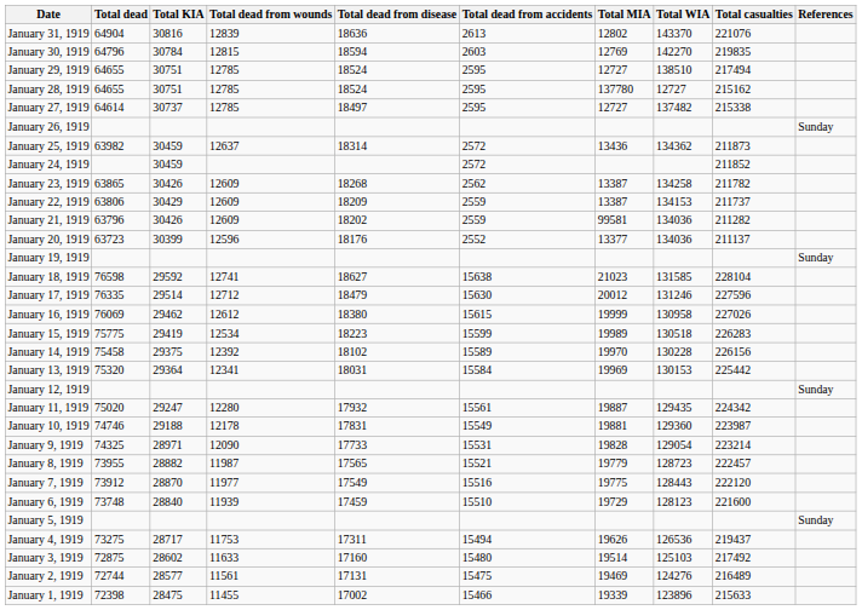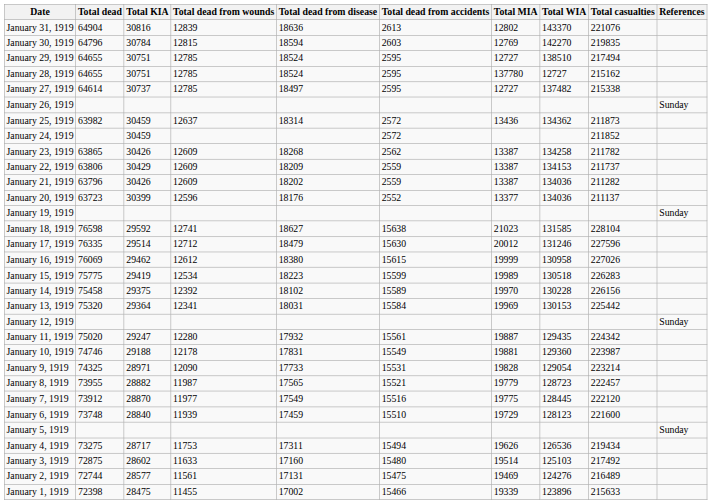 <table role="presentation" class="wikitable mw-collapsible">
 <tr>
 <th>Date</th>
 <th>Total dead</th>
 <th>Total KIA</th>
 <th>Total dead from wounds</th>
 <th>Total dead from disease</th>
 <th>Total dead from accidents</th>
 <th>Total MIA</th>
 <th>Total WIA</th>
 <th>Total casualties</th>
 <th>References</th>
 </tr>
 <tr>
 <td>January 31, 1919</td>
 <td>64904</td>
 <td>30816</td>
 <td>12839</td>
 <td>18636</td>
 <td>2613</td>
 <td>12802</td>
 <td>143370</td>
 <td>221076</td>
 <td></td>
 </tr>
 <tr>
 <td>January 30, 1919</td>
 <td>64796</td>
 <td>30784</td>
 <td>12815</td>
 <td>18594</td>
 <td>2603</td>
 <td>12769</td>
 <td>142270</td>
 <td>219835</td>
 <td></td>
 </tr>
 <tr>
 <td>January 29, 1919</td>
 <td>64655</td>
 <td>30751</td>
 <td>12785</td>
 <td>18524</td>
 <td>2595</td>
 <td>12727</td>
 <td>138510</td>
 <td>217494</td>
 <td></td>
 </tr>
 <tr>
 <td>January 28, 1919</td>
 <td>64655</td>
 <td>30751</td>
 <td>12785</td>
 <td>18524</td>
 <td>2595</td>
 <td>137780</td>
 <td>12727</td>
 <td>215162</td>
 <td></td>
 </tr>
 <tr>
 <td>January 27, 1919</td>
 <td>64614</td>
 <td>30737</td>
 <td>12785</td>
 <td>18497</td>
 <td>2595</td>
 <td>12727</td>
 <td>137482</td>
 <td>215338</td>
 <td></td>
 </tr>
 <tr>
 <td>January 26, 1919</td>
 <td></td>
 <td></td>
 <td></td>
 <td></td>
 <td></td>
 <td></td>
 <td></td>
 <td></td>
 <td>Sunday</td>
 </tr>
 <tr>
 <td>January 25, 1919</td>
 <td>63982</td>
 <td>30459</td>
 <td>12637</td>
 <td>18314</td>
 <td>2572</td>
 <td>13436</td>
 <td>134362</td>
 <td>211873</td>
 <td></td>
 </tr>
 <tr>
 <td>January 24, 1919</td>
 <td></td>
 <td>30459</td>
 <td></td>
 <td></td>
 <td>2572</td>
 <td></td>
 <td></td>
 <td>211852</td>
 <td></td>
 </tr>
 <tr>
 <td>January 23, 1919</td>
 <td>63865</td>
 <td>30426</td>
 <td>12609</td>
 <td>18268</td>
 <td>2562</td>
 <td>13387</td>
 <td>134258</td>
 <td>211782</td>
 <td></td>
 </tr>
 <tr>
 <td>January 22, 1919</td>
 <td>63806</td>
 <td>30429</td>
 <td>12609</td>
 <td>18209</td>
 <td>2559</td>
 <td>13387</td>
 <td>134153</td>
 <td>211737</td>
 <td></td>
 </tr>
 <tr>
 <td>January 21, 1919</td>
 <td>63796</td>
 <td>30426</td>
 <td>12609</td>
 <td>18202</td>
 <td>2559</td>
-<td>99581</td>
+<td>13387</td>
 <td>134036</td>
 <td>211282</td>
 <td></td>
 </tr>
 <tr>
 <td>January 20, 1919</td>
 <td>63723</td>
 <td>30399</td>
 <td>12596</td>
 <td>18176</td>
 <td>2552</td>
 <td>13377</td>
 <td>134036</td>
 <td>211137</td>
 <td></td>
 </tr>
 <tr>
 <td>January 19, 1919</td>
 <td></td>
 <td></td>
 <td></td>
 <td></td>
 <td></td>
 <td></td>
 <td></td>
 <td></td>
 <td>Sunday</td>
 </tr>
 <tr>
 <td>January 18, 1919</td>
 <td>76598</td>
 <td>29592</td>
 <td>12741</td>
 <td>18627</td>
 <td>15638</td>
 <td>21023</td>
 <td>131585</td>
 <td>228104</td>
 <td></td>
 </tr>
 <tr>
 <td>January 17, 1919</td>
 <td>76335</td>
 <td>29514</td>
 <td>12712</td>
 <td>18479</td>
 <td>15630</td>
 <td>20012</td>
 <td>131246</td>
 <td>227596</td>
 <td></td>
 </tr>
 <tr>
 <td>January 16, 1919</td>
 <td>76069</td>
 <td>29462</td>
 <td>12612</td>
 <td>18380</td>
 <td>15615</td>
 <td>19999</td>
 <td>130958</td>
 <td>227026</td>
 <td></td>
 </tr>
 <tr>
 <td>January 15, 1919</td>
 <td>75775</td>
 <td>29419</td>
 <td>12534</td>
 <td>18223</td>
 <td>15599</td>
 <td>19989</td>
 <td>130518</td>
 <td>226283</td>
 <td></td>
 </tr>
 <tr>
 <td>January 14, 1919</td>
 <td>75458</td>
 <td>29375</td>
 <td>12392</td>
 <td>18102</td>
 <td>15589</td>
 <td>19970</td>
 <td>130228</td>
 <td>226156</td>
 <td></td>
 </tr>
 <tr>
 <td>January 13, 1919</td>
 <td>75320</td>
 <td>29364</td>
 <td>12341</td>
 <td>18031</td>
 <td>15584</td>
 <td>19969</td>
 <td>130153</td>
 <td>225442</td>
 <td></td>
 </tr>
 <tr>
 <td>January 12, 1919</td>
 <td></td>
 <td></td>
 <td></td>
 <td></td>
 <td></td>
 <td></td>
 <td></td>
 <td></td>
 <td>Sunday</td>
 </tr>
 <tr>
 <td>January 11, 1919</td>
 <td>75020</td>
 <td>29247</td>
 <td>12280</td>
 <td>17932</td>
 <td>15561</td>
 <td>19887</td>
 <td>129435</td>
 <td>224342</td>
 <td></td>
 </tr>
 <tr>
 <td>January 10, 1919</td>
 <td>74746</td>
 <td>29188</td>
 <td>12178</td>
 <td>17831</td>
 <td>15549</td>
 <td>19881</td>
 <td>129360</td>
 <td>223987</td>
 <td></td>
 </tr>
 <tr>
 <td>January 9, 1919</td>
 <td>74325</td>
 <td>28971</td>
 <td>12090</td>
 <td>17733</td>
 <td>15531</td>
 <td>19828</td>
 <td>129054</td>
 <td>223214</td>
 <td></td>
 </tr>
 <tr>
 <td>January 8, 1919</td>
 <td>73955</td>
 <td>28882</td>
 <td>11987</td>
 <td>17565</td>
 <td>15521</td>
 <td>19779</td>
 <td>128723</td>
 <td>222457</td>
 <td></td>
 </tr>
 <tr>
 <td>January 7, 1919</td>
 <td>73912</td>
 <td>28870</td>
 <td>11977</td>
 <td>17549</td>
 <td>15516</td>
 <td>19775</td>
-<td>128443</td>
+<td>128445</td>
 <td>222120</td>
 <td></td>
 </tr>
 <tr>
 <td>January 6, 1919</td>
 <td>73748</td>
 <td>28840</td>
 <td>11939</td>
 <td>17459</td>
 <td>15510</td>
 <td>19729</td>
 <td>128123</td>
 <td>221600</td>
 <td></td>
 </tr>
 <tr>
 <td>January 5, 1919</td>
 <td></td>
 <td></td>
 <td></td>
 <td></td>
 <td></td>
 <td></td>
 <td></td>
 <td></td>
 <td>Sunday</td>
 </tr>
 <tr>
 <td>January 4, 1919</td>
 <td>73275</td>
 <td>28717</td>
 <td>11753</td>
 <td>17311</td>
 <td>15494</td>
 <td>19626</td>
 <td>126536</td>
-<td>219437</td>
+<td>219434</td>
 <td></td>
 </tr>
 <tr>
 <td>January 3, 1919</td>
 <td>72875</td>
 <td>28602</td>
 <td>11633</td>
 <td>17160</td>
 <td>15480</td>
 <td>19514</td>
 <td>125103</td>
 <td>217492</td>
 <td></td>
 </tr>
 <tr>
 <td>January 2, 1919</td>
 <td>72744</td>
 <td>28577</td>
 <td>11561</td>
 <td>17131</td>
 <td>15475</td>
 <td>19469</td>
 <td>124276</td>
 <td>216489</td>
 <td></td>
 </tr>
 <tr>
 <td>January 1, 1919</td>
 <td>72398</td>
 <td>28475</td>
 <td>11455</td>
 <td>17002</td>
 <td>15466</td>
 <td>19339</td>
 <td>123896</td>
 <td>215633</td>
 <td></td>
 </tr>
 </table>
